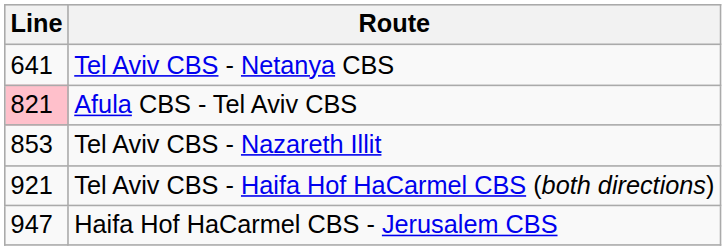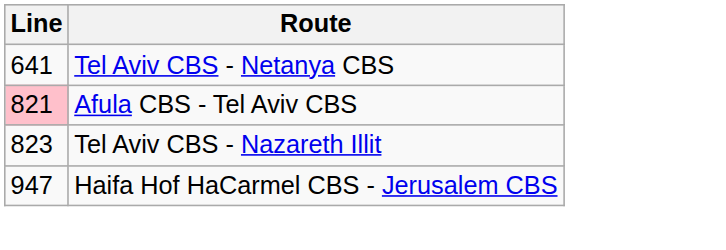 <table class="wikitable">
 <tr>
 <th>Line</th>
 <th>Route</th>
 </tr>
 <tr>
 <td>641</td>
 <td><a href='#'>Tel Aviv CBS</a> - <a href='#'>Netanya</a> CBS</td>
 </tr>
 <tr>
 <td style="background: pink;">821</td>
 <td><a href='#'>Afula</a> CBS - Tel Aviv CBS</td>
 </tr>
 <tr>
-<td>853</td>
+<td>823</td>
 <td>Tel Aviv CBS - <a href='#'>Nazareth Illit</a></td>
-</tr>
-<tr>
-<td>921</td>
-<td>Tel Aviv CBS - <a href='#'>Haifa Hof HaCarmel CBS</a> (<em>both directions</em>)</td>
 </tr>
 <tr>
 <td>947</td>
 <td>Haifa Hof HaCarmel CBS - <a href='#'>Jerusalem CBS</a></td>
 </tr>
 </table>
